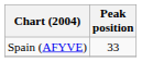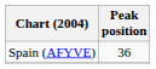 <table class="wikitable sortable">
 <tr>
 <th align="center">Chart (2004)</th>
 <th align="center">Peak<br>position</th>
 </tr>
 <tr>
 <td>Spain (<a href='#'>AFYVE</a>)</td>
-<td align="center">33</td>
+<td align="center">36</td>
 </tr>
 <tr>
 </tr>
 </table>
